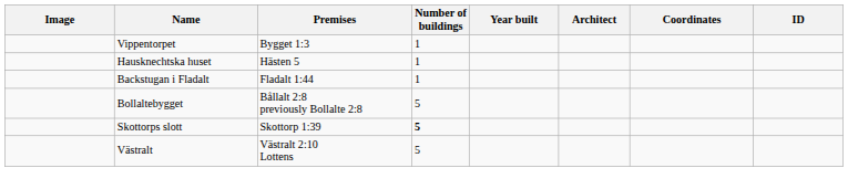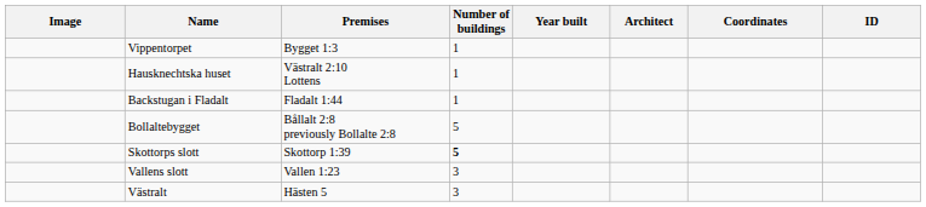 <table class="wikitable" width="95%">
 <tr>
 <th width="150">Image</th>
 <th>Name</th>
 <th>Premises</th>
 <th width="75">Number of<br>buildings</th>
 <th width="120">Year built</th>
 <th>Architect</th>
 <th width="170">Coordinates</th>
 <th width="120">ID</th>
 </tr>
 <tr>
 <td></td>
 <td>Vippentorpet</td>
 <td>Bygget 1:3</td>
 <td>1</td>
 <td></td>
 <td></td>
 <td></td>
 <td></td>
 </tr>
 <tr>
 <td></td>
 <td>Hausknechtska huset</td>
-<td>Hästen 5</td>
+<td>Västralt 2:10<br>Lottens</td>
 <td>1</td>
 <td></td>
 <td></td>
 <td></td>
 <td></td>
 </tr>
 <tr>
 <td></td>
 <td>Backstugan i Fladalt</td>
 <td>Fladalt 1:44</td>
 <td>1</td>
 <td></td>
 <td></td>
 <td></td>
 <td></td>
 </tr>
 <tr>
 <td></td>
 <td>Bollaltebygget</td>
 <td>Bållalt 2:8<br>previously Bollalte 2:8</td>
 <td>5</td>
 <td></td>
 <td></td>
 <td></td>
 <td></td>
 </tr>
 <tr>
 <td></td>
 <td>Skottorps slott</td>
 <td>Skottorp 1:39</td>
 <td><strong>5</strong></td>
 <td></td>
 <td></td>
 <td></td>
 <td></td>
 </tr>
 <tr>
 <td></td>
+<td>Vallens slott</td>
+<td>Vallen 1:23</td>
+<td>3</td>
+<td></td>
+<td></td>
+<td></td>
+<td></td>
+</tr>
+<tr>
+<td></td>
 <td>Västralt</td>
-<td>Västralt 2:10<br>Lottens</td>
-<td>5</td>
+<td>Hästen 5</td>
+<td>3</td>
 <td></td>
 <td></td>
 <td></td>
 <td></td>
 </tr>
 </table>
